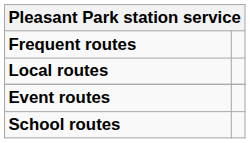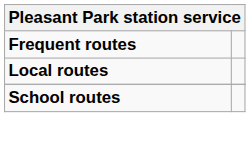 <table class="wikitable">
 <tr>
 <th colspan="2">Pleasant Park station service</th>
 </tr>
 <tr>
 <td><strong>Frequent routes</strong></td>
 <td>   </td>
 </tr>
 <tr>
 <td><strong>Local routes</strong></td>
 <td> </td>
 </tr>
 <tr>
 </tr>
 <tr>
-<td><strong>Event routes</strong></td>
-<td></td>
-</tr>
-<tr>
 <td><strong>School routes</strong></td>
 <td></td>
 </tr>
 </table>
